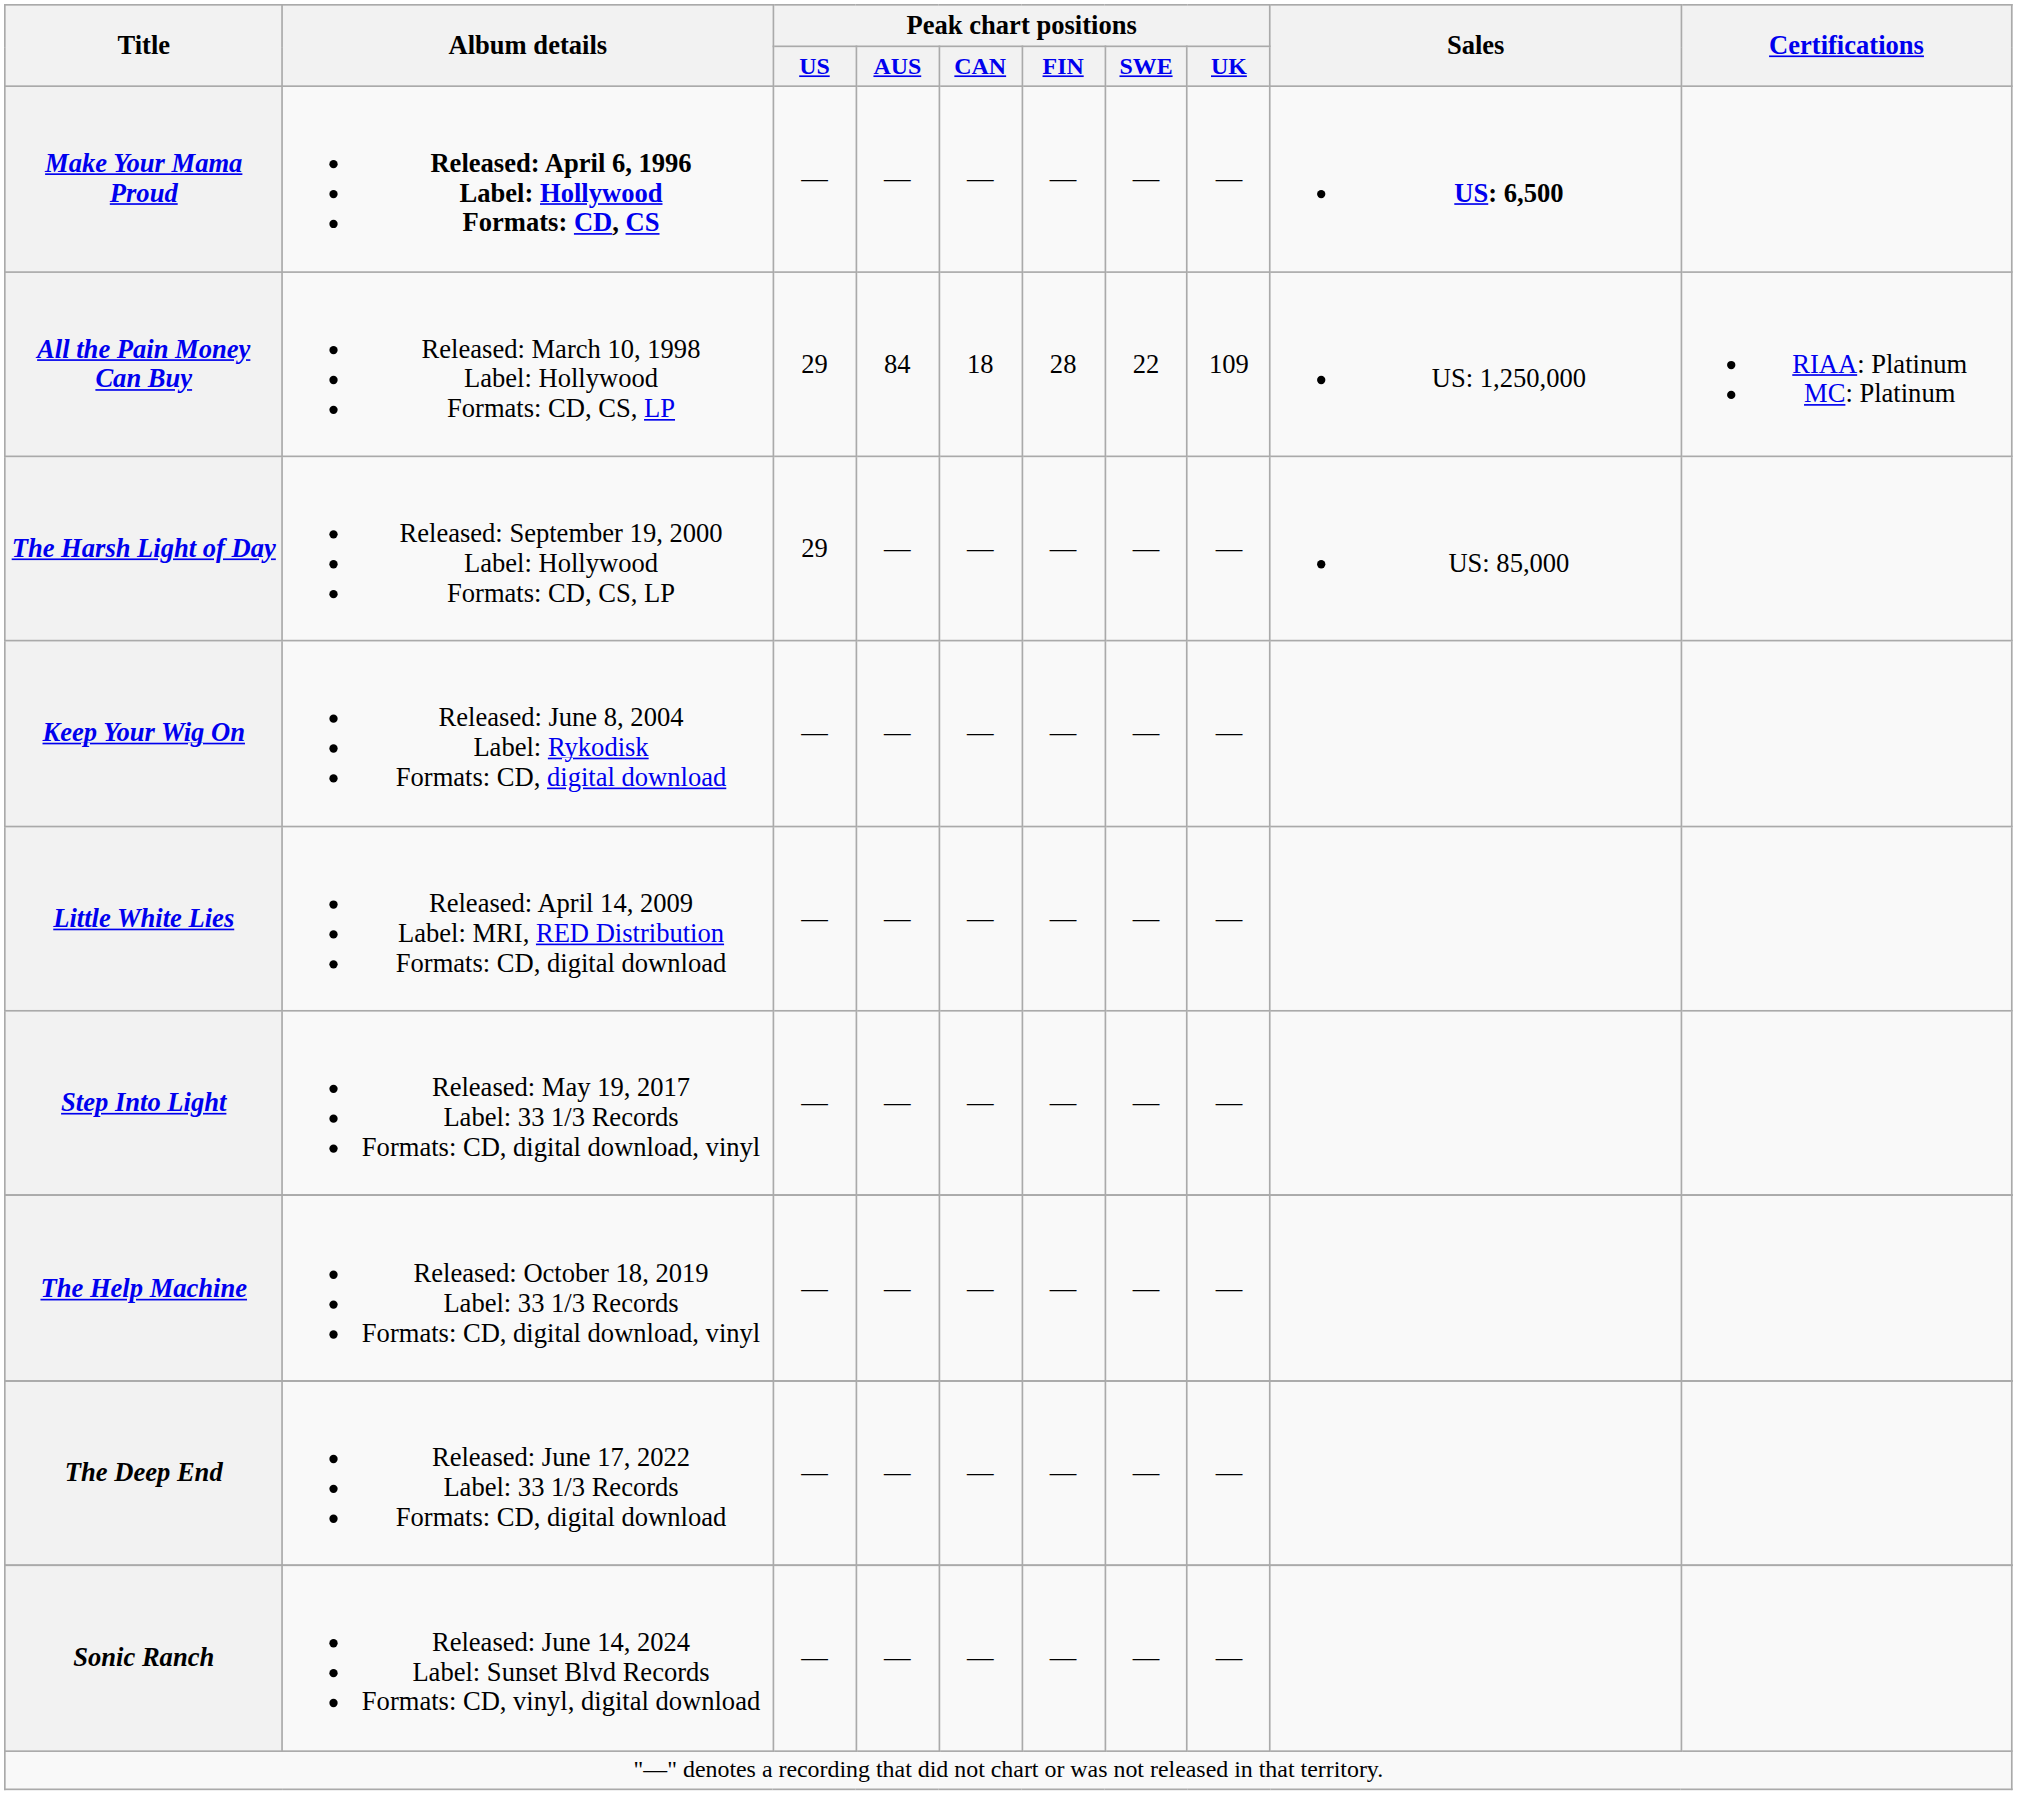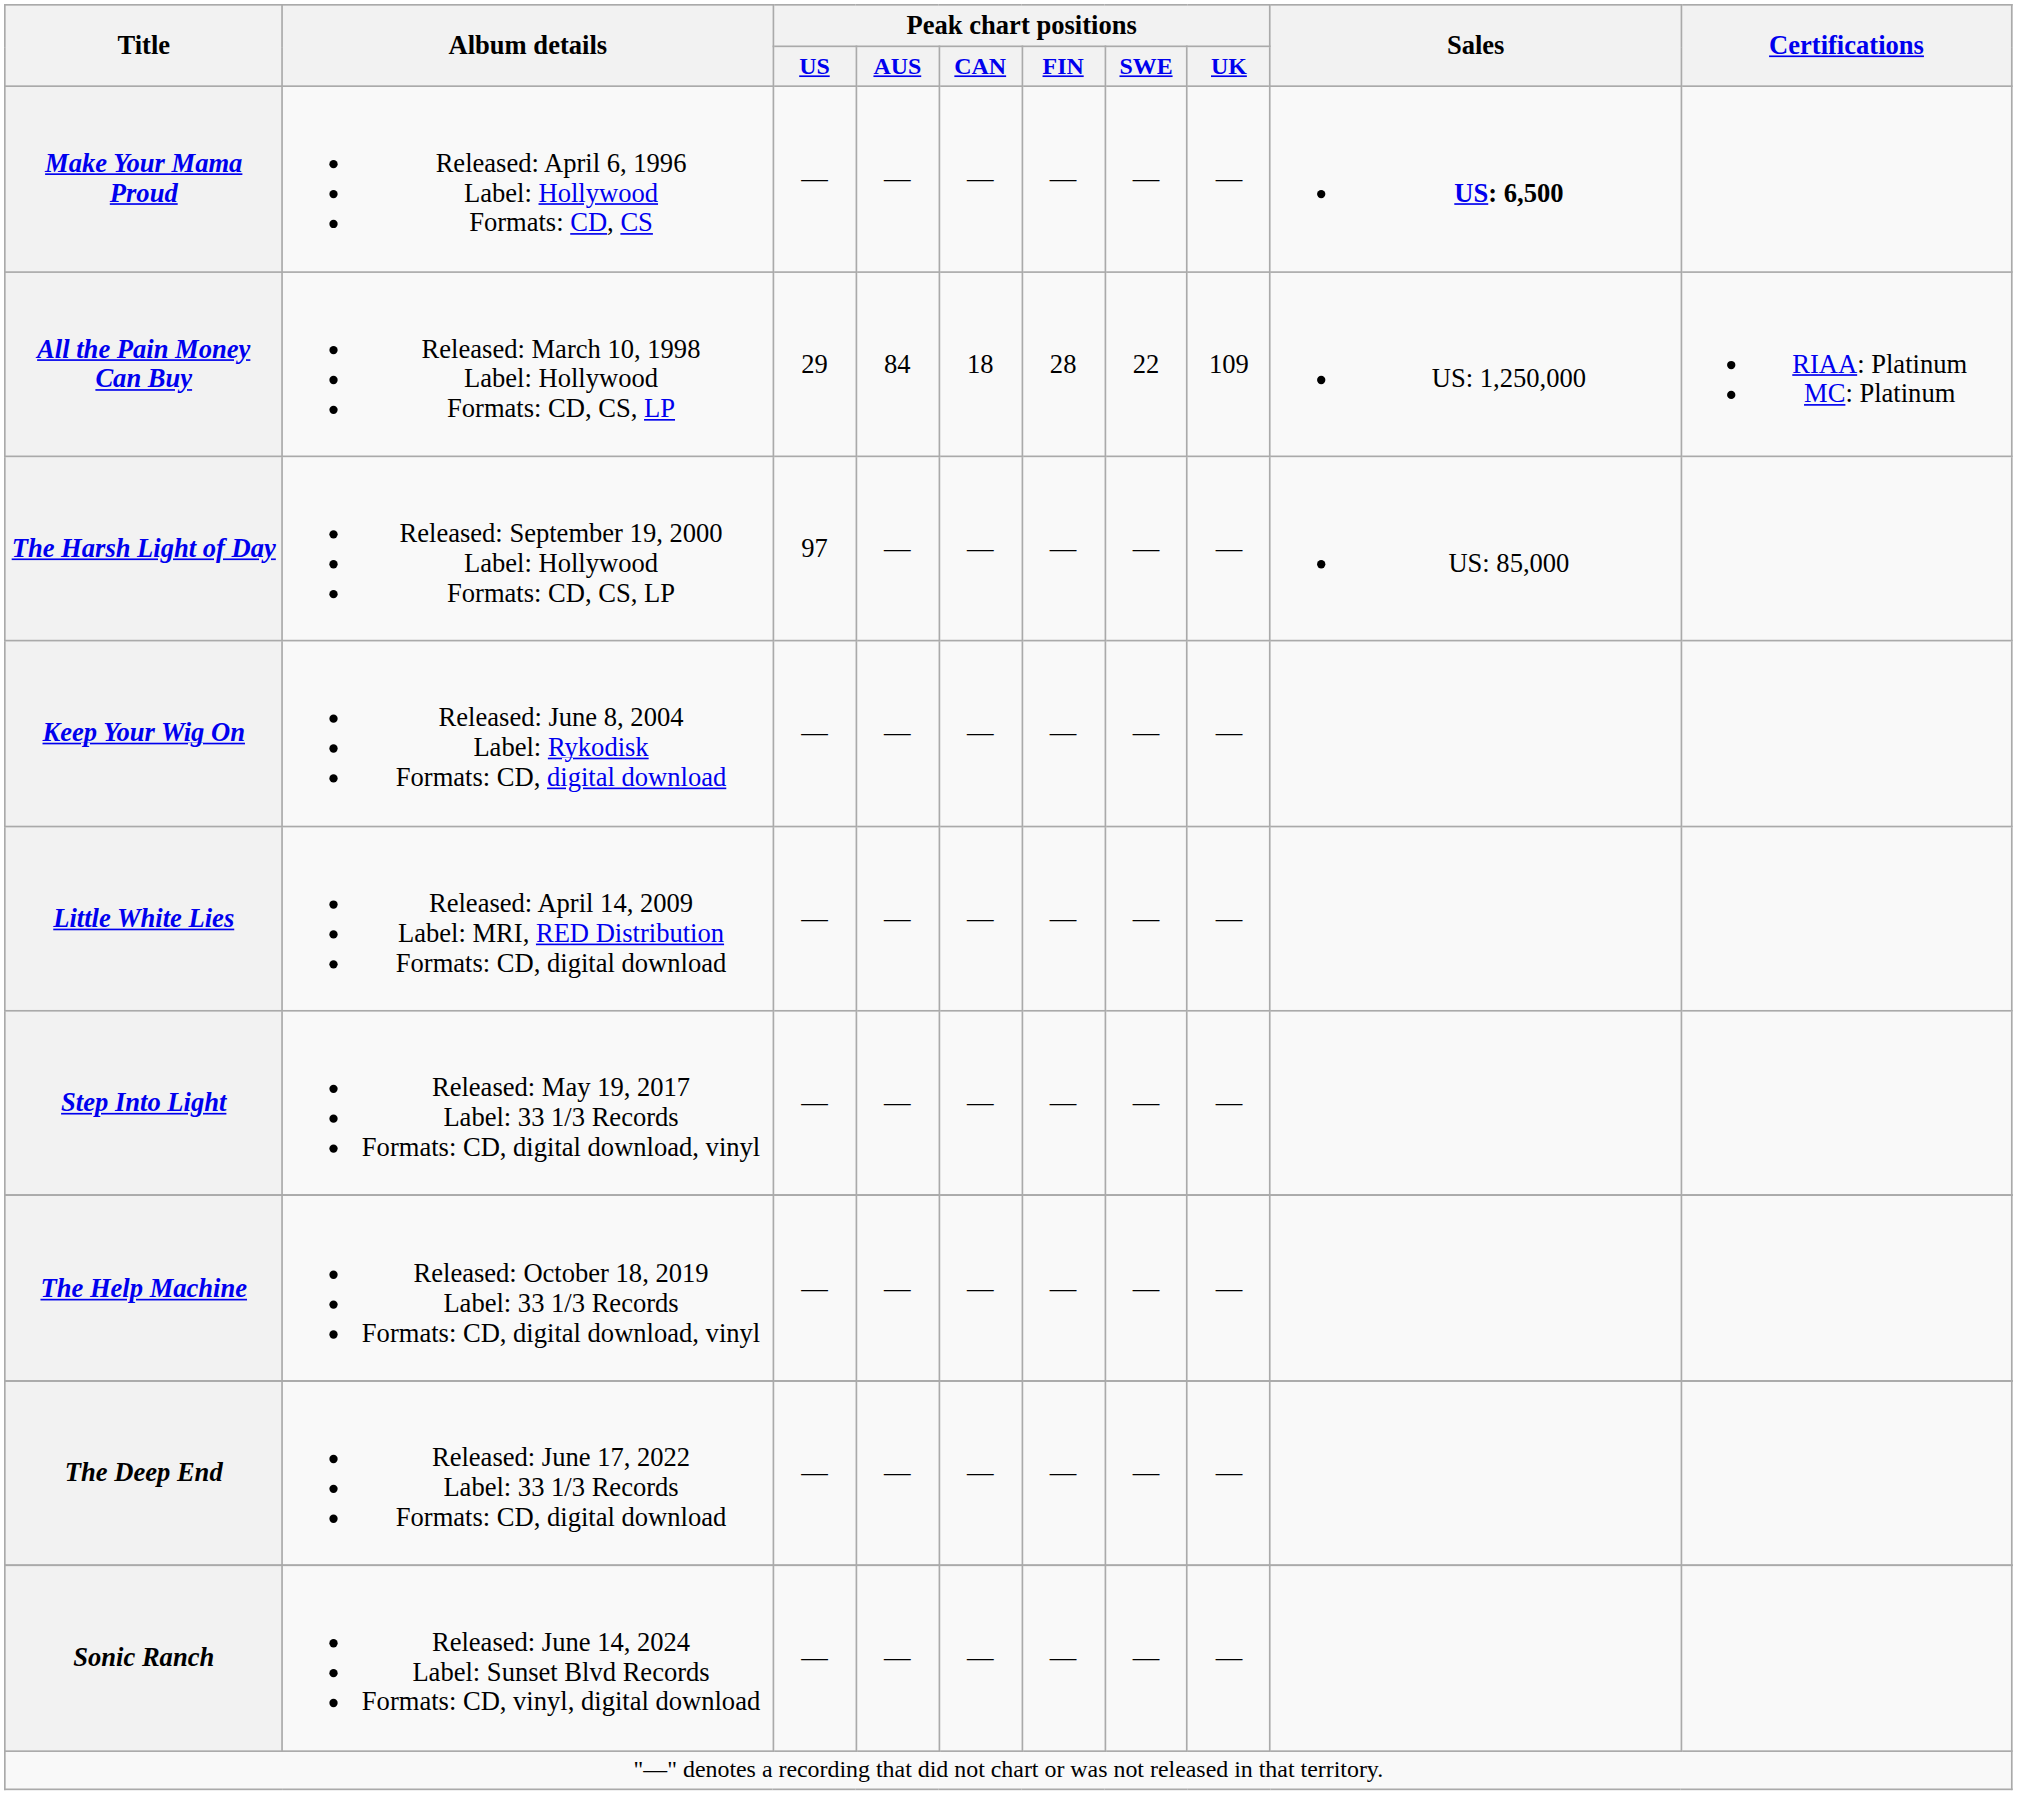 <table class="wikitable plainrowheaders" style="text-align:center;">
 <tr>
 <th scope="col" rowspan="2" style="width:10em;">Title</th>
 <th scope="col" rowspan="2" style="width:18em;">Album details</th>
 <th scope="col" colspan="6">Peak chart positions</th>
 <th scope="col" rowspan="2" style="width:15em;">Sales</th>
 <th scope="col" rowspan="2" style="width:12em;"><a href='#'>Certifications</a></th>
 </tr>
 <tr>
 <th scope="col" style="width:3em;font-size:90%;"><a href='#'>US</a><br></th>
 <th scope="col" style="width:3em;font-size:90%;"><a href='#'>AUS</a><br></th>
 <th scope="col" style="width:3em;font-size:90%;"><a href='#'>CAN</a><br></th>
 <th scope="col" style="width:3em;font-size:90%;"><a href='#'>FIN</a><br></th>
 <th scope="col" style="width:3em;font-size:90%;"><a href='#'>SWE</a><br></th>
 <th scope="col" style="width:3em;font-size:90%;"><a href='#'>UK</a><br></th>
 </tr>
 <tr>
 <th scope="row"><em><a href='#'>Make Your Mama Proud</a></em></th>
-<td><strong><br><ul><li>Released: April 6, 1996</li><li>Label: <a href='#'>Hollywood</a></li><li>Formats: <a href='#'>CD</a>, <a href='#'>CS</a></li></ul></strong></td>
+<td><br><ul><li>Released: April 6, 1996</li><li>Label: <a href='#'>Hollywood</a></li><li>Formats: <a href='#'>CD</a>, <a href='#'>CS</a></li></ul></td>
 <td>—</td>
 <td>—</td>
 <td>—</td>
 <td>—</td>
 <td>—</td>
 <td>—</td>
 <td><strong><br><ul><li><a href='#'>US</a>: 6,500</li></ul></strong></td>
 <td></td>
 </tr>
 <tr>
 <th scope="row"><em><a href='#'>All the Pain Money Can Buy</a></em></th>
 <td><br><ul><li>Released: March 10, 1998</li><li>Label: Hollywood</li><li>Formats: CD, CS, <a href='#'>LP</a></li></ul></td>
 <td>29</td>
 <td>84</td>
 <td>18</td>
 <td>28</td>
 <td>22</td>
 <td>109</td>
 <td><br><ul><li>US: 1,250,000</li></ul></td>
 <td><br><ul><li><a href='#'>RIAA</a>: Platinum</li><li><a href='#'>MC</a>: Platinum</li></ul></td>
 </tr>
 <tr>
 <th scope="row"><em><a href='#'>The Harsh Light of Day</a></em></th>
 <td><br><ul><li>Released: September 19, 2000</li><li>Label: Hollywood</li><li>Formats: CD, CS, LP</li></ul></td>
-<td>29</td>
+<td>97</td>
 <td>—</td>
 <td>—</td>
 <td>—</td>
 <td>—</td>
 <td>—</td>
 <td><br><ul><li>US: 85,000</li></ul></td>
 <td></td>
 </tr>
 <tr>
 <th scope="row"><em><a href='#'>Keep Your Wig On</a></em></th>
 <td><br><ul><li>Released: June 8, 2004</li><li>Label: <a href='#'>Rykodisk</a></li><li>Formats: CD, <a href='#'>digital download</a></li></ul></td>
 <td>—</td>
 <td>—</td>
 <td>—</td>
 <td>—</td>
 <td>—</td>
 <td>—</td>
 <td></td>
 <td></td>
 </tr>
 <tr>
 <th scope="row"><em><a href='#'>Little White Lies</a></em></th>
 <td><br><ul><li>Released: April 14, 2009</li><li>Label: MRI, <a href='#'>RED Distribution</a></li><li>Formats: CD, digital download</li></ul></td>
 <td>—</td>
 <td>—</td>
 <td>—</td>
 <td>—</td>
 <td>—</td>
 <td>—</td>
 <td></td>
 <td></td>
 </tr>
 <tr>
 <th scope="row"><em><a href='#'>Step Into Light</a></em></th>
 <td><br><ul><li>Released: May 19, 2017</li><li>Label: 33 1/3 Records</li><li>Formats: CD, digital download, vinyl</li></ul></td>
 <td>—</td>
 <td>—</td>
 <td>—</td>
 <td>—</td>
 <td>—</td>
 <td>—</td>
 <td></td>
 <td></td>
 </tr>
 <tr>
 </tr>
 <tr>
 <th scope="row"><em><a href='#'>The Help Machine</a></em></th>
 <td><br><ul><li>Released: October 18, 2019</li><li>Label: 33 1/3 Records</li><li>Formats: CD, digital download, vinyl</li></ul></td>
 <td>—</td>
 <td>—</td>
 <td>—</td>
 <td>—</td>
 <td>—</td>
 <td>—</td>
 <td></td>
 <td></td>
 </tr>
 <tr>
 </tr>
 <tr>
 <th scope="row"><em>The Deep End</em></th>
 <td><br><ul><li>Released: June 17, 2022</li><li>Label: 33 1/3 Records</li><li>Formats: CD, digital download</li></ul></td>
 <td>—</td>
 <td>—</td>
 <td>—</td>
 <td>—</td>
 <td>—</td>
 <td>—</td>
 <td></td>
 <td></td>
 </tr>
 <tr>
 </tr>
 <tr>
 <th scope="row"><em>Sonic Ranch</em></th>
 <td><br><ul><li>Released: June 14, 2024</li><li>Label: Sunset Blvd Records</li><li>Formats: CD, vinyl, digital download</li></ul></td>
 <td>—</td>
 <td>—</td>
 <td>—</td>
 <td>—</td>
 <td>—</td>
 <td>—</td>
 <td></td>
 <td></td>
 </tr>
 <tr>
 <td colspan="10" style="font-size:90%">"—" denotes a recording that did not chart or was not released in that territory.</td>
 </tr>
 </table>
